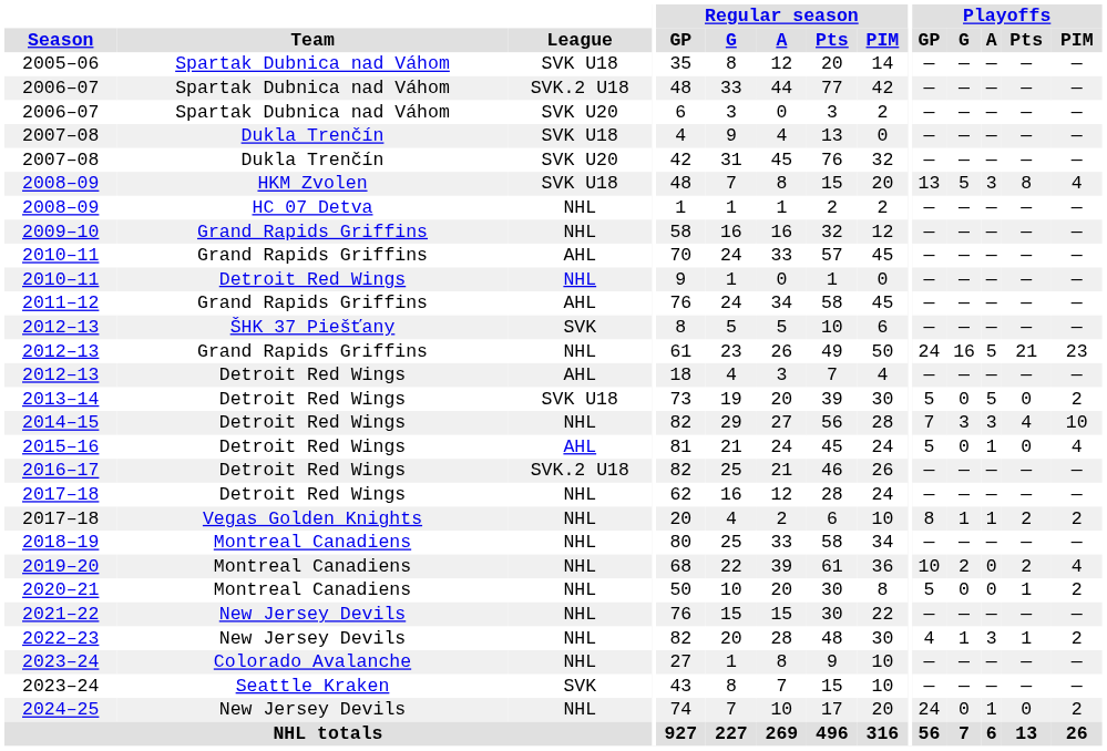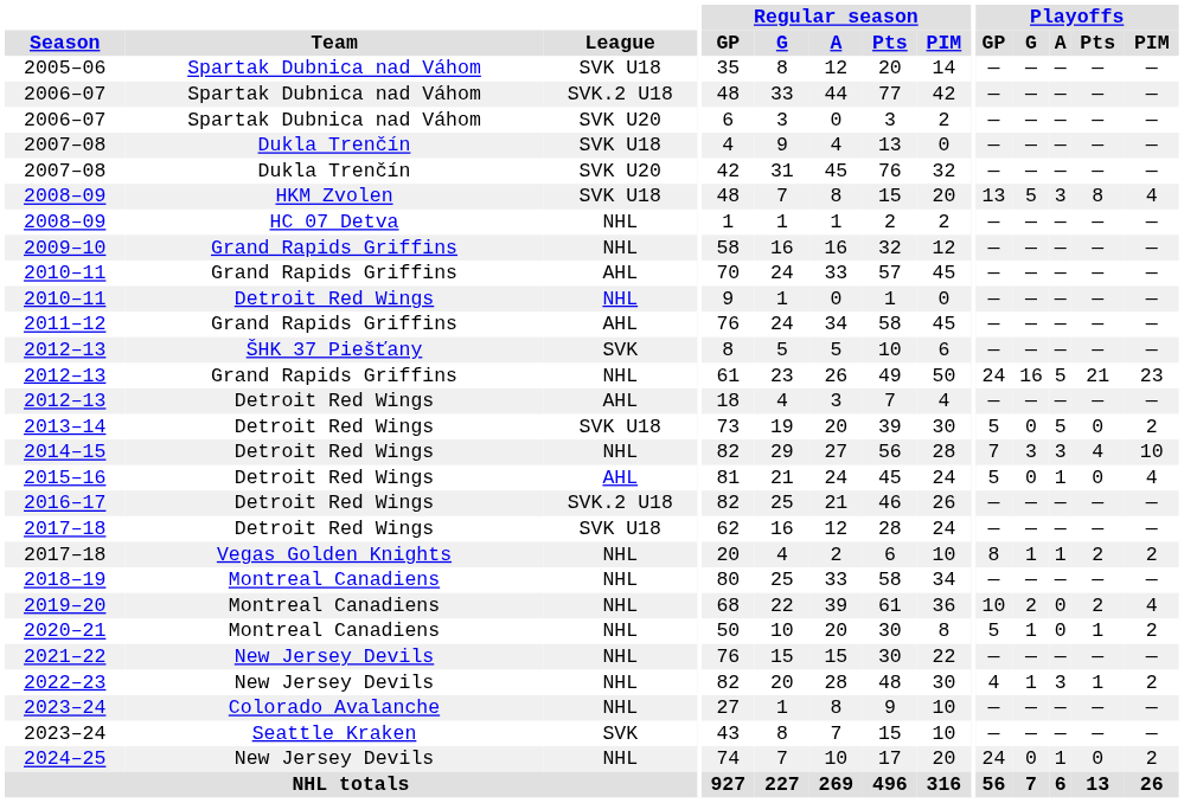 <table border="0" cellpadding="1" cellspacing="0" style="text-align:center; width:60em;">
 <tr bgcolor="#e0e0e0">
 <th colspan="3" bgcolor="#ffffff"></th>
 <th rowspan="99" bgcolor="#ffffff"></th>
 <th colspan="5"><a href='#'>Regular season</a></th>
 <th rowspan="99" bgcolor="#ffffff"></th>
 <th colspan="5"><a href='#'>Playoffs</a></th>
 </tr>
 <tr bgcolor="#e0e0e0">
 <th><a href='#'>Season</a></th>
 <th>Team</th>
 <th>League</th>
 <th>GP</th>
 <th><a href='#'>G</a></th>
 <th><a href='#'>A</a></th>
 <th><a href='#'>Pts</a></th>
 <th><a href='#'>PIM</a></th>
 <th>GP</th>
 <th>G</th>
 <th>A</th>
 <th>Pts</th>
 <th>PIM</th>
 </tr>
 <tr>
 <td>2005–06</td>
 <td><a href='#'>Spartak Dubnica nad Váhom</a></td>
 <td>SVK U18</td>
 <td>35</td>
 <td>8</td>
 <td>12</td>
 <td>20</td>
 <td>14</td>
 <td>—</td>
 <td>—</td>
 <td>—</td>
 <td>—</td>
 <td>—</td>
 </tr>
 <tr bgcolor="#f0f0f0">
 <td>2006–07</td>
 <td>Spartak Dubnica nad Váhom</td>
 <td>SVK.2 U18</td>
 <td>48</td>
 <td>33</td>
 <td>44</td>
 <td>77</td>
 <td>42</td>
 <td>—</td>
 <td>—</td>
 <td>—</td>
 <td>—</td>
 <td>—</td>
 </tr>
 <tr>
 <td>2006–07</td>
 <td>Spartak Dubnica nad Váhom</td>
 <td>SVK U20</td>
 <td>6</td>
 <td>3</td>
 <td>0</td>
 <td>3</td>
 <td>2</td>
 <td>—</td>
 <td>—</td>
 <td>—</td>
 <td>—</td>
 <td>—</td>
 </tr>
 <tr bgcolor="#f0f0f0">
 <td>2007–08</td>
 <td><a href='#'>Dukla Trenčín</a></td>
 <td>SVK U18</td>
 <td>4</td>
 <td>9</td>
 <td>4</td>
 <td>13</td>
 <td>0</td>
 <td>—</td>
 <td>—</td>
 <td>—</td>
 <td>—</td>
 <td>—</td>
 </tr>
 <tr>
 <td>2007–08</td>
 <td>Dukla Trenčín</td>
 <td>SVK U20</td>
 <td>42</td>
 <td>31</td>
 <td>45</td>
 <td>76</td>
 <td>32</td>
 <td>—</td>
 <td>—</td>
 <td>—</td>
 <td>—</td>
 <td>—</td>
 </tr>
 <tr bgcolor="#f0f0f0">
 <td><a href='#'>2008–09</a></td>
 <td><a href='#'>HKM Zvolen</a></td>
 <td>SVK U18</td>
 <td>48</td>
 <td>7</td>
 <td>8</td>
 <td>15</td>
 <td>20</td>
 <td>13</td>
 <td>5</td>
 <td>3</td>
 <td>8</td>
 <td>4</td>
 </tr>
 <tr>
 <td><a href='#'>2008–09</a></td>
 <td><a href='#'>HC 07 Detva</a></td>
 <td>NHL</td>
 <td>1</td>
 <td>1</td>
 <td>1</td>
 <td>2</td>
 <td>2</td>
 <td>—</td>
 <td>—</td>
 <td>—</td>
 <td>—</td>
 <td>—</td>
 </tr>
 <tr bgcolor="#f0f0f0">
 <td><a href='#'>2009–10</a></td>
 <td><a href='#'>Grand Rapids Griffins</a></td>
 <td>NHL</td>
 <td>58</td>
 <td>16</td>
 <td>16</td>
 <td>32</td>
 <td>12</td>
 <td>—</td>
 <td>—</td>
 <td>—</td>
 <td>—</td>
 <td>—</td>
 </tr>
 <tr>
 <td><a href='#'>2010–11</a></td>
 <td>Grand Rapids Griffins</td>
 <td>AHL</td>
 <td>70</td>
 <td>24</td>
 <td>33</td>
 <td>57</td>
 <td>45</td>
 <td>—</td>
 <td>—</td>
 <td>—</td>
 <td>—</td>
 <td>—</td>
 </tr>
 <tr bgcolor="#f0f0f0">
 <td><a href='#'>2010–11</a></td>
 <td><a href='#'>Detroit Red Wings</a></td>
 <td><a href='#'>NHL</a></td>
 <td>9</td>
 <td>1</td>
 <td>0</td>
 <td>1</td>
 <td>0</td>
 <td>—</td>
 <td>—</td>
 <td>—</td>
 <td>—</td>
 <td>—</td>
 </tr>
 <tr>
 <td><a href='#'>2011–12</a></td>
 <td>Grand Rapids Griffins</td>
 <td>AHL</td>
 <td>76</td>
 <td>24</td>
 <td>34</td>
 <td>58</td>
 <td>45</td>
 <td>—</td>
 <td>—</td>
 <td>—</td>
 <td>—</td>
 <td>—</td>
 </tr>
 <tr bgcolor="#f0f0f0">
 <td><a href='#'>2012–13</a></td>
 <td><a href='#'>ŠHK 37 Piešťany</a></td>
 <td>SVK</td>
 <td>8</td>
 <td>5</td>
 <td>5</td>
 <td>10</td>
 <td>6</td>
 <td>—</td>
 <td>—</td>
 <td>—</td>
 <td>—</td>
 <td>—</td>
 </tr>
 <tr>
 <td><a href='#'>2012–13</a></td>
 <td>Grand Rapids Griffins</td>
 <td>NHL</td>
 <td>61</td>
 <td>23</td>
 <td>26</td>
 <td>49</td>
 <td>50</td>
 <td>24</td>
 <td>16</td>
 <td>5</td>
 <td>21</td>
 <td>23</td>
 </tr>
 <tr bgcolor="#f0f0f0">
 <td><a href='#'>2012–13</a></td>
 <td>Detroit Red Wings</td>
 <td>AHL</td>
 <td>18</td>
 <td>4</td>
 <td>3</td>
 <td>7</td>
 <td>4</td>
 <td>—</td>
 <td>—</td>
 <td>—</td>
 <td>—</td>
 <td>—</td>
 </tr>
 <tr>
 <td><a href='#'>2013–14</a></td>
 <td>Detroit Red Wings</td>
 <td>SVK U18</td>
 <td>73</td>
 <td>19</td>
 <td>20</td>
 <td>39</td>
 <td>30</td>
 <td>5</td>
 <td>0</td>
 <td>5</td>
 <td>0</td>
 <td>2</td>
 </tr>
 <tr bgcolor="#f0f0f0">
 <td><a href='#'>2014–15</a></td>
 <td>Detroit Red Wings</td>
 <td>NHL</td>
 <td>82</td>
 <td>29</td>
 <td>27</td>
 <td>56</td>
 <td>28</td>
 <td>7</td>
 <td>3</td>
 <td>3</td>
 <td>4</td>
 <td>10</td>
 </tr>
 <tr>
 <td><a href='#'>2015–16</a></td>
 <td>Detroit Red Wings</td>
 <td><a href='#'>AHL</a></td>
 <td>81</td>
 <td>21</td>
 <td>24</td>
 <td>45</td>
 <td>24</td>
 <td>5</td>
 <td>0</td>
 <td>1</td>
 <td>0</td>
 <td>4</td>
 </tr>
 <tr bgcolor="#f0f0f0">
 <td><a href='#'>2016–17</a></td>
 <td>Detroit Red Wings</td>
 <td>SVK.2 U18</td>
 <td>82</td>
 <td>25</td>
 <td>21</td>
 <td>46</td>
 <td>26</td>
 <td>—</td>
 <td>—</td>
 <td>—</td>
 <td>—</td>
 <td>—</td>
 </tr>
 <tr>
 <td><a href='#'>2017–18</a></td>
 <td>Detroit Red Wings</td>
-<td>NHL</td>
+<td>SVK U18</td>
 <td>62</td>
 <td>16</td>
 <td>12</td>
 <td>28</td>
 <td>24</td>
 <td>—</td>
 <td>—</td>
 <td>—</td>
 <td>—</td>
 <td>—</td>
 </tr>
 <tr bgcolor="#f0f0f0">
 <td>2017–18</td>
 <td><a href='#'>Vegas Golden Knights</a></td>
 <td>NHL</td>
 <td>20</td>
 <td>4</td>
 <td>2</td>
 <td>6</td>
 <td>10</td>
 <td>8</td>
 <td>1</td>
 <td>1</td>
 <td>2</td>
 <td>2</td>
 </tr>
 <tr>
 <td><a href='#'>2018–19</a></td>
 <td><a href='#'>Montreal Canadiens</a></td>
 <td>NHL</td>
 <td>80</td>
 <td>25</td>
 <td>33</td>
 <td>58</td>
 <td>34</td>
 <td>—</td>
 <td>—</td>
 <td>—</td>
 <td>—</td>
 <td>—</td>
 </tr>
 <tr bgcolor="#f0f0f0">
 <td><a href='#'>2019–20</a></td>
 <td>Montreal Canadiens</td>
 <td>NHL</td>
 <td>68</td>
 <td>22</td>
 <td>39</td>
 <td>61</td>
 <td>36</td>
 <td>10</td>
 <td>2</td>
 <td>0</td>
 <td>2</td>
 <td>4</td>
 </tr>
 <tr>
 <td><a href='#'>2020–21</a></td>
 <td>Montreal Canadiens</td>
 <td>NHL</td>
 <td>50</td>
 <td>10</td>
 <td>20</td>
 <td>30</td>
 <td>8</td>
 <td>5</td>
-<td>0</td>
+<td>1</td>
 <td>0</td>
 <td>1</td>
 <td>2</td>
 </tr>
 <tr bgcolor="#f0f0f0">
 <td><a href='#'>2021–22</a></td>
 <td><a href='#'>New Jersey Devils</a></td>
 <td>NHL</td>
 <td>76</td>
 <td>15</td>
 <td>15</td>
 <td>30</td>
 <td>22</td>
 <td>—</td>
 <td>—</td>
 <td>—</td>
 <td>—</td>
 <td>—</td>
 </tr>
 <tr>
 <td><a href='#'>2022–23</a></td>
 <td>New Jersey Devils</td>
 <td>NHL</td>
 <td>82</td>
 <td>20</td>
 <td>28</td>
 <td>48</td>
 <td>30</td>
 <td>4</td>
 <td>1</td>
 <td>3</td>
 <td>1</td>
 <td>2</td>
 </tr>
 <tr bgcolor="#f0f0f0">
 <td><a href='#'>2023–24</a></td>
 <td><a href='#'>Colorado Avalanche</a></td>
 <td>NHL</td>
 <td>27</td>
 <td>1</td>
 <td>8</td>
 <td>9</td>
 <td>10</td>
 <td>—</td>
 <td>—</td>
 <td>—</td>
 <td>—</td>
 <td>—</td>
 </tr>
 <tr>
 <td>2023–24</td>
 <td><a href='#'>Seattle Kraken</a></td>
 <td>SVK</td>
 <td>43</td>
 <td>8</td>
 <td>7</td>
 <td>15</td>
 <td>10</td>
 <td>—</td>
 <td>—</td>
 <td>—</td>
 <td>—</td>
 <td>—</td>
 </tr>
 <tr bgcolor="#f0f0f0">
 <td><a href='#'>2024–25</a></td>
 <td>New Jersey Devils</td>
 <td>NHL</td>
 <td>74</td>
 <td>7</td>
 <td>10</td>
 <td>17</td>
 <td>20</td>
 <td>24</td>
 <td>0</td>
 <td>1</td>
 <td>0</td>
 <td>2</td>
 </tr>
 <tr bgcolor="#e0e0e0">
 <th colspan="3">NHL totals</th>
 <th>927</th>
 <th>227</th>
 <th>269</th>
 <th>496</th>
 <th>316</th>
 <th>56</th>
 <th>7</th>
 <th>6</th>
 <th>13</th>
 <th>26</th>
 </tr>
 </table>
